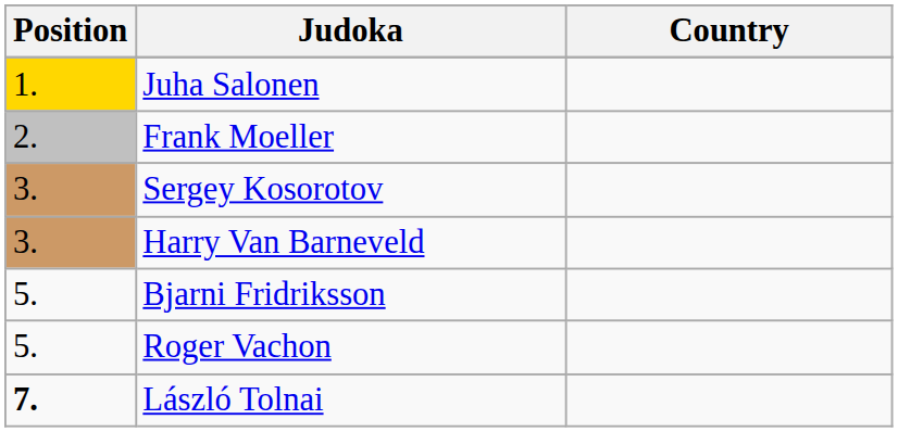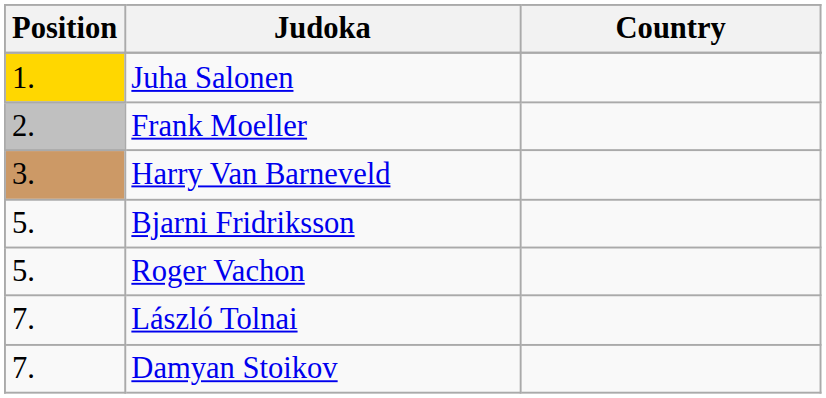 <table class="wikitable">
 <tr>
 <th width="10">Position</th>
 <th width="200">Judoka</th>
 <th width="150">Country</th>
 </tr>
 <tr>
 </tr>
 <tr>
 <td style="background-color:gold">1.</td>
 <td><a href='#'>Juha Salonen</a></td>
 <td></td>
 </tr>
 <tr>
 <td style="background-color:silver">2.</td>
 <td><a href='#'>Frank Moeller</a></td>
 <td></td>
 </tr>
 <tr>
 <td style="background-color:#CC9966">3.</td>
-<td><a href='#'>Sergey Kosorotov</a></td>
-<td></td>
-</tr>
-<tr>
-<td style="background-color:#CC9966">3.</td>
 <td><a href='#'>Harry Van Barneveld</a></td>
 <td></td>
 </tr>
 <tr>
 <td>5.</td>
 <td><a href='#'>Bjarni Fridriksson</a></td>
 <td></td>
 </tr>
 <tr>
 <td>5.</td>
 <td><a href='#'>Roger Vachon</a></td>
 <td></td>
 </tr>
 <tr>
-<td><strong>7.</strong></td>
+<td>7.</td>
 <td><a href='#'>László Tolnai</a></td>
 <td></td>
 </tr>
+<tr>
+<td>7.</td>
+<td><a href='#'>Damyan Stoikov</a></td>
+<td></td>
+</tr>
 </table>
